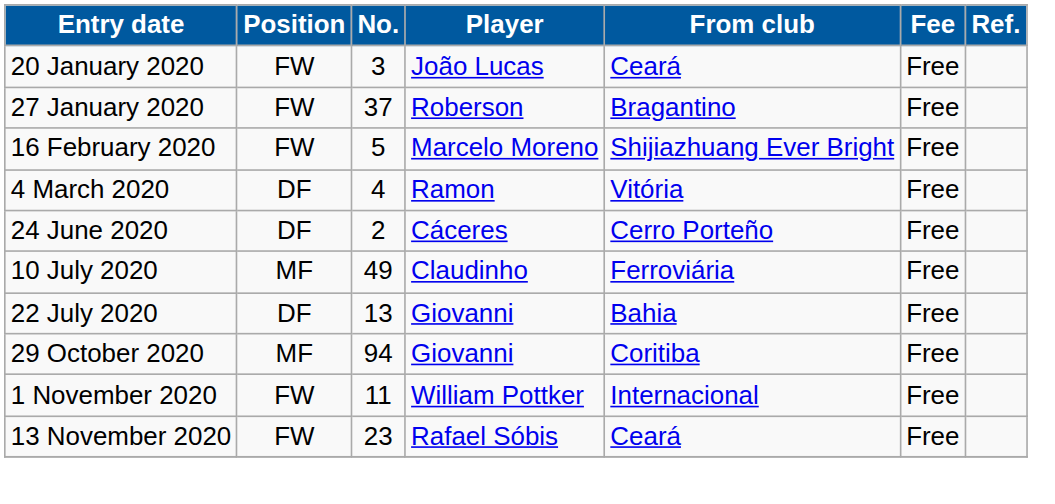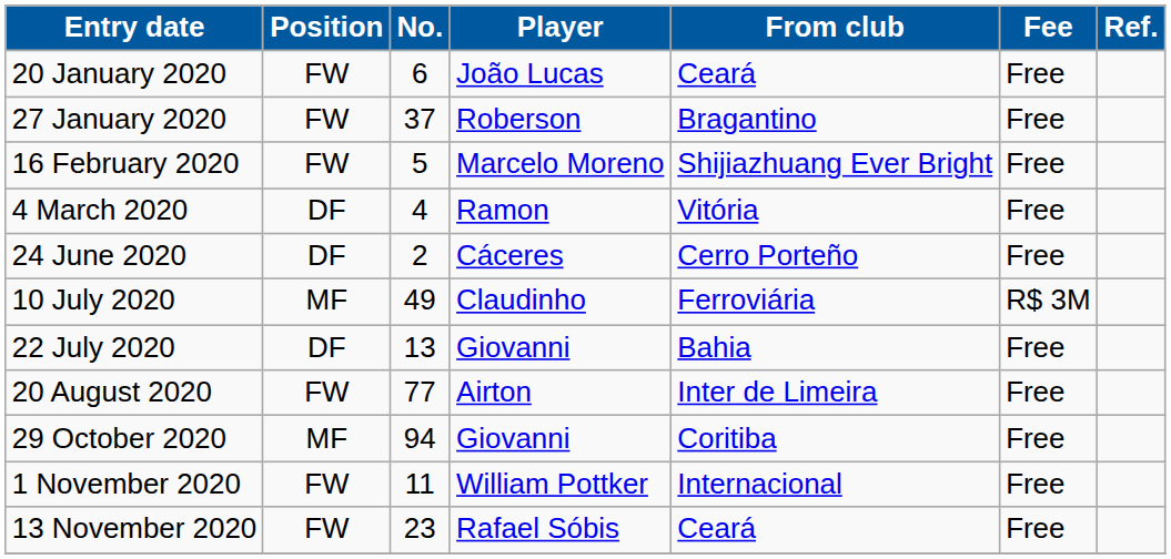 <table class="wikitable sortable">
 <tr>
 <th style="background:#00599F; color:white;"><strong>Entry date</strong></th>
 <th style="background:#00599F; color:white;"><strong>Position</strong></th>
 <th style="background:#00599F; color:white;"><strong>No.</strong></th>
 <th style="background:#00599F; color:white;"><strong>Player</strong></th>
 <th style="background:#00599F; color:white;"><strong>From club</strong></th>
 <th style="background:#00599F; color:white;"><strong>Fee</strong></th>
 <th style="background:#00599F; color:white;"><strong>Ref.</strong></th>
 </tr>
 <tr>
 <td>20 January 2020</td>
 <td style="text-align:center;">FW</td>
-<td style="text-align:center;">3</td>
+<td style="text-align:center;">6</td>
 <td style="text-align:left;"> <a href='#'>João Lucas</a></td>
 <td style="text-align:left;"> <a href='#'>Ceará</a></td>
 <td>Free</td>
 <td></td>
 </tr>
 <tr>
 <td>27 January 2020</td>
 <td style="text-align:center;">FW</td>
 <td style="text-align:center;">37</td>
 <td style="text-align:left;"> <a href='#'>Roberson</a></td>
 <td style="text-align:left;"> <a href='#'>Bragantino</a></td>
 <td>Free</td>
 <td></td>
 </tr>
 <tr>
 <td>16 February 2020</td>
 <td style="text-align:center;">FW</td>
 <td style="text-align:center;">5</td>
 <td style="text-align:left;"> <a href='#'>Marcelo Moreno</a></td>
 <td style="text-align:left;"> <a href='#'>Shijiazhuang Ever Bright</a></td>
 <td>Free</td>
 <td></td>
 </tr>
 <tr>
 <td>4 March 2020</td>
 <td style="text-align:center;">DF</td>
 <td style="text-align:center;">4</td>
 <td style="text-align:left;"> <a href='#'>Ramon</a></td>
 <td style="text-align:left;"> <a href='#'>Vitória</a></td>
 <td>Free</td>
 <td></td>
 </tr>
 <tr>
 <td>24 June 2020</td>
 <td style="text-align:center;">DF</td>
 <td style="text-align:center;">2</td>
 <td style="text-align:left;"> <a href='#'>Cáceres</a></td>
 <td style="text-align:left;"> <a href='#'>Cerro Porteño</a></td>
 <td>Free</td>
 <td></td>
 </tr>
 <tr>
 <td>10 July 2020</td>
 <td style="text-align:center;">MF</td>
 <td style="text-align:center;">49</td>
 <td style="text-align:left;"> <a href='#'>Claudinho</a></td>
 <td style="text-align:left;"> <a href='#'>Ferroviária</a></td>
-<td>Free</td>
+<td>R$ 3M</td>
 <td></td>
 </tr>
 <tr>
 <td>22 July 2020</td>
 <td style="text-align:center;">DF</td>
 <td style="text-align:center;">13</td>
 <td style="text-align:left;"> <a href='#'>Giovanni</a></td>
 <td style="text-align:left;"> <a href='#'>Bahia</a></td>
+<td>Free</td>
+<td></td>
+</tr>
+<tr>
+<td>20 August 2020</td>
+<td style="text-align:center;">FW</td>
+<td style="text-align:center;">77</td>
+<td style="text-align:left;"> <a href='#'>Airton</a></td>
+<td style="text-align:left;"> <a href='#'>Inter de Limeira</a></td>
 <td>Free</td>
 <td></td>
 </tr>
 <tr>
 <td>29 October 2020</td>
 <td style="text-align:center;">MF</td>
 <td style="text-align:center;">94</td>
 <td style="text-align:left;"> <a href='#'>Giovanni</a></td>
 <td style="text-align:left;"> <a href='#'>Coritiba</a></td>
 <td>Free</td>
 <td></td>
 </tr>
 <tr>
 <td>1 November 2020</td>
 <td style="text-align:center;">FW</td>
 <td style="text-align:center;">11</td>
 <td style="text-align:left;"> <a href='#'>William Pottker</a></td>
 <td style="text-align:left;"> <a href='#'>Internacional</a></td>
 <td>Free</td>
 <td></td>
 </tr>
 <tr>
 <td>13 November 2020</td>
 <td style="text-align:center;">FW</td>
 <td style="text-align:center;">23</td>
 <td style="text-align:left;"> <a href='#'>Rafael Sóbis</a></td>
 <td style="text-align:left;"> <a href='#'>Ceará</a></td>
 <td>Free</td>
 <td></td>
 </tr>
 <tr>
 </tr>
 </table>
